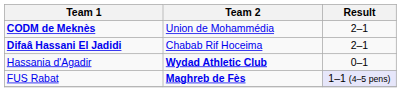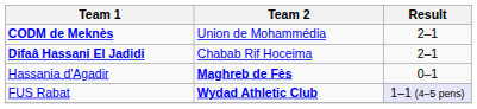 <table class="wikitable" style="font-size:85%">
 <tr>
 <th width="200">Team 1</th>
 <th width="200">Team 2</th>
 <th width="90">Result</th>
 </tr>
 <tr>
 <td><strong><a href='#'>CODM de Meknès</a></strong></td>
 <td><a href='#'>Union de Mohammédia</a></td>
 <td align=center>2–1</td>
 </tr>
 <tr>
 <td><strong><a href='#'>Difaâ Hassani El Jadidi</a></strong></td>
 <td><a href='#'>Chabab Rif Hoceima</a></td>
 <td align=center>2–1</td>
 </tr>
 <tr>
 <td><a href='#'>Hassania d'Agadir</a></td>
-<td><strong><a href='#'>Wydad Athletic Club</a></strong></td>
+<td><strong><a href='#'>Maghreb de Fès</a></strong></td>
 <td align=center>0–1</td>
 </tr>
 <tr>
 <td><a href='#'>FUS Rabat</a></td>
-<td><strong><a href='#'>Maghreb de Fès</a></strong></td>
+<td><strong><a href='#'>Wydad Athletic Club</a></strong></td>
 <td align=center style="background: lavender;">1–1 <small>(4–5 pens)</small></td>
 </tr>
 <tr>
 </tr>
 </table>
